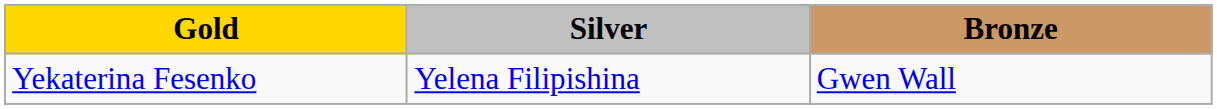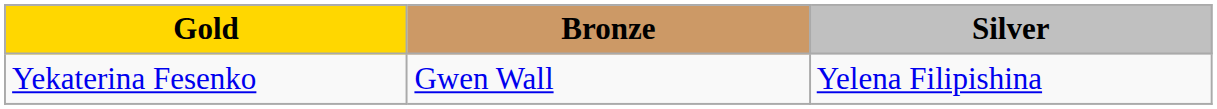 <table class="wikitable" style="text-align:left">
 <tr align="center">
 <td width=200 bgcolor=gold><strong>Gold</strong></td>
+<td width=200 bgcolor=CC9966><strong>Bronze</strong></td>
 <td width=200 bgcolor=silver><strong>Silver</strong></td>
-<td width=200 bgcolor=CC9966><strong>Bronze</strong></td>
 </tr>
 <tr>
 <td><a href='#'>Yekaterina Fesenko</a><br><em></em></td>
+<td><a href='#'>Gwen Wall</a><br><em></em></td>
 <td><a href='#'>Yelena Filipishina</a><br><em></em></td>
-<td><a href='#'>Gwen Wall</a><br><em></em></td>
 </tr>
 </table>
